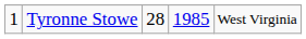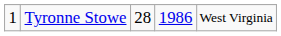 <table class="wikitable">
 <tr>
 </tr>
 <tr>
 <td>1</td>
 <td><a href='#'>Tyronne Stowe</a></td>
 <td>28</td>
-<td><a href='#'>1985</a></td>
+<td><a href='#'>1986</a></td>
 <td style="font-size:80%;">West Virginia</td>
 </tr>
 </table>
